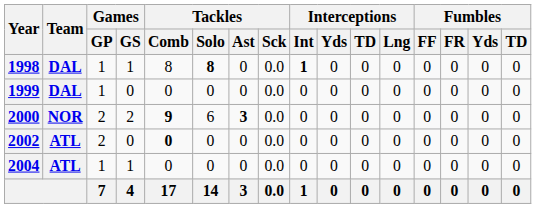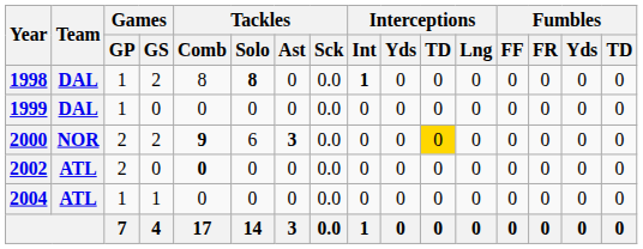 <table class="wikitable" style="text-align:center">
 <tr>
 <th rowspan="2">Year</th>
 <th rowspan="2">Team</th>
 <th colspan="2">Games</th>
 <th colspan="4">Tackles</th>
 <th colspan="4">Interceptions</th>
 <th colspan="4">Fumbles</th>
 </tr>
 <tr>
 <th>GP</th>
 <th>GS</th>
 <th>Comb</th>
 <th>Solo</th>
 <th>Ast</th>
 <th>Sck</th>
 <th>Int</th>
 <th>Yds</th>
 <th>TD</th>
 <th>Lng</th>
 <th>FF</th>
 <th>FR</th>
 <th>Yds</th>
 <th>TD</th>
 </tr>
 <tr>
 <th><a href='#'>1998</a></th>
 <th><a href='#'>DAL</a></th>
 <td>1</td>
-<td>1</td>
+<td>2</td>
 <td>8</td>
 <td><strong>8</strong></td>
 <td>0</td>
 <td>0.0</td>
 <td><strong>1</strong></td>
 <td>0</td>
 <td>0</td>
 <td>0</td>
 <td>0</td>
 <td>0</td>
 <td>0</td>
 <td>0</td>
 </tr>
 <tr>
 <th><a href='#'>1999</a></th>
 <th><a href='#'>DAL</a></th>
 <td>1</td>
 <td>0</td>
 <td>0</td>
 <td>0</td>
 <td>0</td>
 <td>0.0</td>
 <td>0</td>
 <td>0</td>
 <td>0</td>
 <td>0</td>
 <td>0</td>
 <td>0</td>
 <td>0</td>
 <td>0</td>
 </tr>
 <tr>
 <th><a href='#'>2000</a></th>
 <th><a href='#'>NOR</a></th>
 <td>2</td>
 <td>2</td>
 <td><strong>9</strong></td>
 <td>6</td>
 <td><strong>3</strong></td>
 <td>0.0</td>
 <td>0</td>
 <td>0</td>
-<td>0</td>
+<td style="background: gold;">0</td>
 <td>0</td>
 <td>0</td>
 <td>0</td>
 <td>0</td>
 <td>0</td>
 </tr>
 <tr>
 <th><a href='#'>2002</a></th>
 <th><a href='#'>ATL</a></th>
 <td>2</td>
 <td>0</td>
 <td><strong>0</strong></td>
 <td>0</td>
 <td>0</td>
 <td>0.0</td>
 <td>0</td>
 <td>0</td>
 <td>0</td>
 <td>0</td>
 <td>0</td>
 <td>0</td>
 <td>0</td>
 <td>0</td>
 </tr>
 <tr>
 <th><a href='#'>2004</a></th>
 <th><a href='#'>ATL</a></th>
 <td>1</td>
 <td>1</td>
 <td>0</td>
 <td>0</td>
 <td>0</td>
 <td>0.0</td>
 <td>0</td>
 <td>0</td>
 <td>0</td>
 <td>0</td>
 <td>0</td>
 <td>0</td>
 <td>0</td>
 <td>0</td>
 </tr>
 <tr>
 <th colspan="2"></th>
 <th>7</th>
 <th>4</th>
 <th>17</th>
 <th>14</th>
 <th>3</th>
 <th>0.0</th>
 <th>1</th>
 <th>0</th>
 <th>0</th>
 <th>0</th>
 <th>0</th>
 <th>0</th>
 <th>0</th>
 <th>0</th>
 </tr>
 </table>
